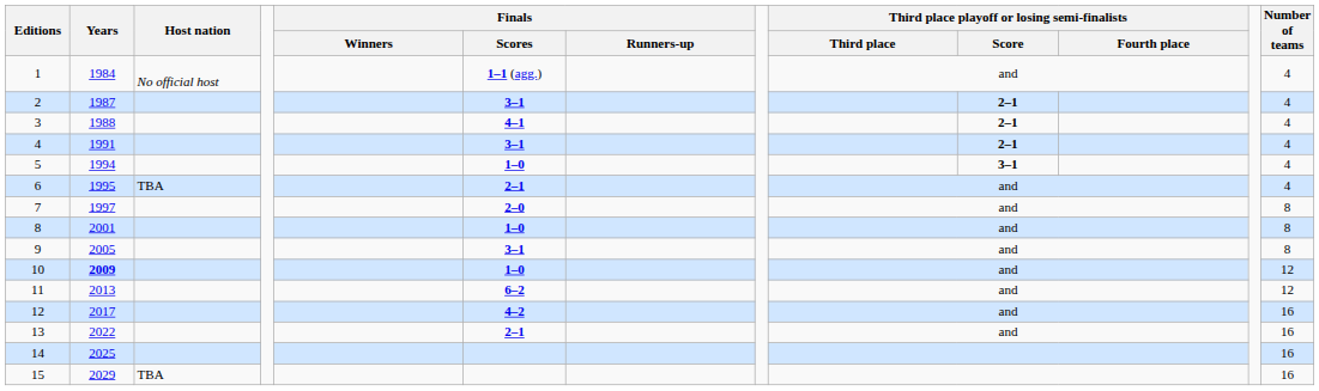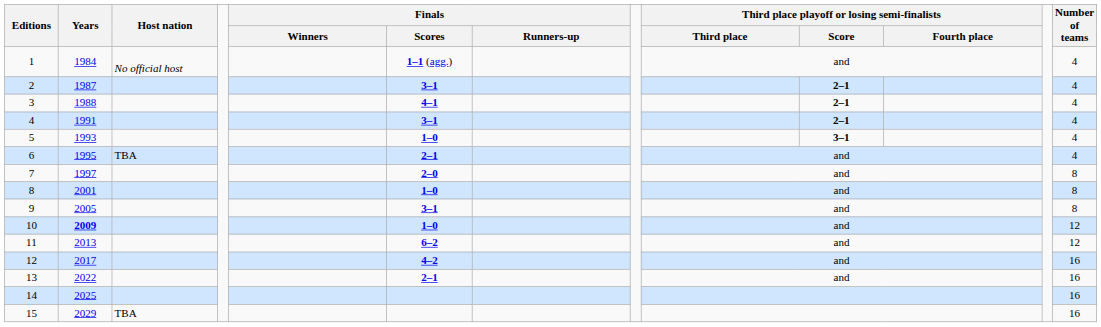 <table class="wikitable sortable" style="text-align:center;width:100%">
 <tr>
 <th rowspan=2 width=5%>Editions</th>
 <th rowspan=2 width=5%>Years</th>
 <th rowspan=2 width=10%>Host nation</th>
 <td width = 1% rowspan=17></td>
 <th colspan=3>Finals</th>
 <td width = 1% rowspan=17></td>
 <th colspan=3>Third place playoff or losing semi-finalists</th>
 <td width="1%" rowspan=17></td>
 <th rowspan=2 width="4%">Number of teams</th>
 </tr>
 <tr>
 <th width=15%>Winners</th>
 <th width=8%>Scores</th>
 <th width=15%>Runners-up</th>
 <th width=15%>Third place</th>
 <th width=8%>Score</th>
 <th width=15%>Fourth place</th>
 </tr>
 <tr>
 <td>1</td>
 <td><a href='#'>1984</a></td>
 <td align=left><br><em>No official host</em></td>
 <td><strong></strong></td>
 <td><strong><a href='#'>1–1</a></strong> (<a href='#'>agg.</a>)<br></td>
 <td></td>
 <td colspan=3> and </td>
 <td>4</td>
 </tr>
 <tr style="background:#D0E6FF">
 <td>2</td>
 <td><a href='#'>1987</a></td>
 <td align=left></td>
 <td><strong></strong></td>
 <td><strong><a href='#'>3–1</a></strong> </td>
 <td></td>
 <td></td>
 <td><strong>2–1</strong></td>
 <td></td>
 <td>4</td>
 </tr>
 <tr>
 <td>3</td>
 <td><a href='#'>1988</a></td>
 <td align=left></td>
 <td><strong></strong></td>
 <td><strong><a href='#'>4–1</a></strong></td>
 <td></td>
 <td></td>
 <td><strong>2–1</strong> </td>
 <td></td>
 <td>4</td>
 </tr>
 <tr style="background:#D0E6FF">
 <td>4</td>
 <td><a href='#'>1991</a></td>
 <td align=left></td>
 <td><strong></strong></td>
 <td><strong><a href='#'>3–1</a></strong> </td>
 <td></td>
 <td></td>
 <td><strong>2–1</strong> </td>
 <td></td>
 <td>4</td>
 </tr>
 <tr>
 <td>5</td>
-<td><a href='#'>1994</a></td>
+<td><a href='#'>1993</a></td>
 <td align=left></td>
 <td><strong></strong></td>
 <td><strong><a href='#'>1–0</a></strong></td>
 <td></td>
 <td></td>
 <td><strong>3–1</strong></td>
 <td></td>
 <td>4</td>
 </tr>
 <tr style="background:#D0E6FF">
 <td>6</td>
 <td><a href='#'>1995</a></td>
 <td align=left>TBA</td>
 <td><strong></strong></td>
 <td><strong><a href='#'>2–1</a></strong></td>
 <td></td>
 <td colspan=3> and </td>
 <td>4</td>
 </tr>
 <tr>
 <td>7</td>
 <td><a href='#'>1997</a></td>
 <td align=left> <br></td>
 <td><strong></strong></td>
 <td><strong><a href='#'>2–0</a></strong></td>
 <td></td>
 <td colspan=3> and </td>
 <td>8</td>
 </tr>
 <tr style="background:#D0E6FF">
 <td>8</td>
 <td><a href='#'>2001</a></td>
 <td align=left></td>
 <td><strong></strong></td>
 <td><strong><a href='#'>1–0</a></strong> </td>
 <td></td>
 <td colspan=3> and </td>
 <td>8</td>
 </tr>
 <tr>
 <td>9</td>
 <td><a href='#'>2005</a></td>
 <td align=left></td>
 <td><strong></strong></td>
 <td><strong><a href='#'>3–1</a></strong></td>
 <td></td>
 <td colspan=3> and </td>
 <td>8</td>
 </tr>
 <tr style="background:#D0E6FF">
 <td>10</td>
 <td><strong><a href='#'>2009</a></strong></td>
 <td align=left></td>
 <td><strong></strong></td>
 <td><strong><a href='#'>1–0</a></strong></td>
 <td></td>
 <td colspan=3> and </td>
 <td>12</td>
 </tr>
 <tr>
 <td>11</td>
 <td><a href='#'>2013</a></td>
 <td align=left></td>
 <td><strong></strong></td>
 <td><strong><a href='#'>6–2</a></strong></td>
 <td></td>
 <td colspan=3> and </td>
 <td>12</td>
 </tr>
 <tr style="background:#D0E6FF">
 <td>12</td>
 <td><a href='#'>2017</a></td>
 <td align=left></td>
 <td><strong></strong></td>
 <td><strong><a href='#'>4–2</a></strong></td>
 <td></td>
 <td colspan=3> and </td>
 <td>16</td>
 </tr>
 <tr>
 <td>13</td>
 <td><a href='#'>2022</a></td>
 <td align=left></td>
 <td><strong></strong></td>
 <td><strong><a href='#'>2–1</a></strong> </td>
 <td></td>
 <td colspan=3> and </td>
 <td>16</td>
 </tr>
 <tr style="background:#D0E6FF">
 <td>14</td>
 <td><a href='#'>2025</a></td>
 <td align=left></td>
 <td></td>
 <td></td>
 <td></td>
 <td colspan=3></td>
 <td>16</td>
 </tr>
 <tr>
 <td>15</td>
 <td><a href='#'>2029</a></td>
 <td align=left>TBA</td>
 <td></td>
 <td></td>
 <td></td>
 <td colspan=3></td>
 <td>16</td>
 </tr>
 </table>
